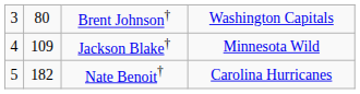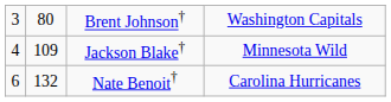 <table class="wikitable" width="60%">
 <tr align="center" bgcolor="">
 <td>3</td>
 <td>80</td>
 <td><a href='#'>Brent Johnson</a><sup>†</sup></td>
 <td><a href='#'>Washington Capitals</a></td>
 </tr>
 <tr align="center" bgcolor="">
 <td>4</td>
 <td>109</td>
 <td><a href='#'>Jackson Blake</a><sup>†</sup></td>
 <td><a href='#'>Minnesota Wild</a></td>
 </tr>
 <tr align="center" bgcolor="">
-<td>5</td>
-<td>182</td>
+<td>6</td>
+<td>132</td>
 <td><a href='#'>Nate Benoit</a><sup>†</sup></td>
 <td><a href='#'>Carolina Hurricanes</a></td>
 </tr>
 </table>
